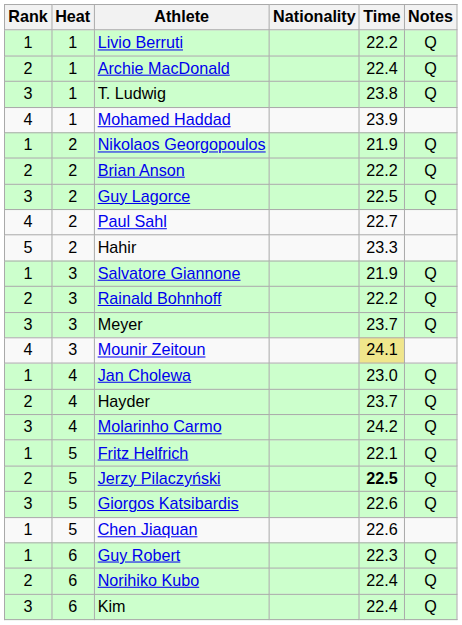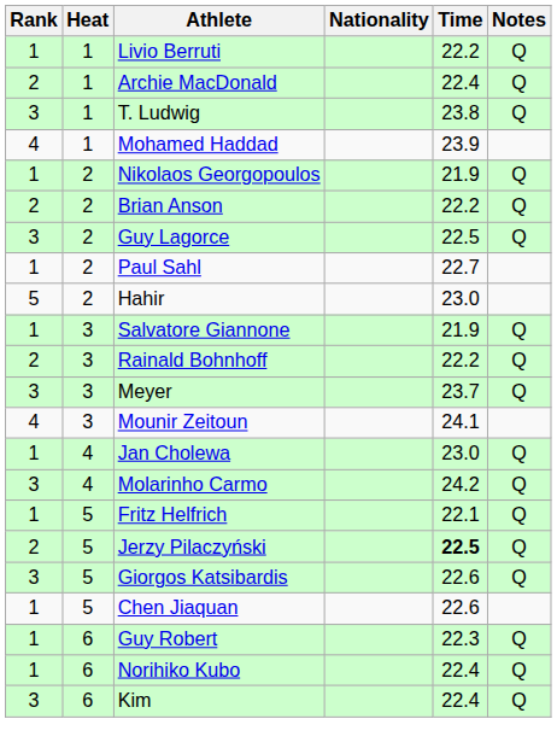 <table class="wikitable sortable" style="text-align:center">
 <tr>
 <th>Rank</th>
 <th>Heat</th>
 <th>Athlete</th>
 <th>Nationality</th>
 <th>Time</th>
 <th>Notes</th>
 </tr>
 <tr bgcolor=ccffcc>
 <td>1</td>
 <td>1</td>
 <td align=left><a href='#'>Livio Berruti</a></td>
 <td align=left></td>
 <td>22.2</td>
 <td>Q</td>
 </tr>
 <tr bgcolor=ccffcc>
 <td>2</td>
 <td>1</td>
 <td align=left><a href='#'>Archie MacDonald</a></td>
 <td align=left></td>
 <td>22.4</td>
 <td>Q</td>
 </tr>
 <tr bgcolor=ccffcc>
 <td>3</td>
 <td>1</td>
 <td align=left>T. Ludwig</td>
 <td align=left></td>
 <td>23.8</td>
 <td>Q</td>
 </tr>
 <tr>
 <td>4</td>
 <td>1</td>
 <td align=left><a href='#'>Mohamed Haddad</a></td>
 <td align=left></td>
 <td>23.9</td>
 <td></td>
 </tr>
 <tr bgcolor=ccffcc>
 <td>1</td>
 <td>2</td>
 <td align=left><a href='#'>Nikolaos Georgopoulos</a></td>
 <td align=left></td>
 <td>21.9</td>
 <td>Q</td>
 </tr>
 <tr bgcolor=ccffcc>
 <td>2</td>
 <td>2</td>
 <td align=left><a href='#'>Brian Anson</a></td>
 <td align=left></td>
 <td>22.2</td>
 <td>Q</td>
 </tr>
 <tr bgcolor=ccffcc>
 <td>3</td>
 <td>2</td>
 <td align=left><a href='#'>Guy Lagorce</a></td>
 <td align=left></td>
 <td>22.5</td>
 <td>Q</td>
 </tr>
 <tr>
-<td>4</td>
+<td>1</td>
 <td>2</td>
 <td align=left><a href='#'>Paul Sahl</a></td>
 <td align=left></td>
 <td>22.7</td>
 <td></td>
 </tr>
 <tr>
 <td>5</td>
 <td>2</td>
 <td align=left>Hahir</td>
 <td align=left></td>
-<td>23.3</td>
+<td>23.0</td>
 <td></td>
 </tr>
 <tr bgcolor=ccffcc>
 <td>1</td>
 <td>3</td>
 <td align=left><a href='#'>Salvatore Giannone</a></td>
 <td align=left></td>
 <td>21.9</td>
 <td>Q</td>
 </tr>
 <tr bgcolor=ccffcc>
 <td>2</td>
 <td>3</td>
 <td align=left><a href='#'>Rainald Bohnhoff</a></td>
 <td align=left></td>
 <td>22.2</td>
 <td>Q</td>
 </tr>
 <tr bgcolor=ccffcc>
 <td>3</td>
 <td>3</td>
 <td align=left>Meyer</td>
 <td align=left></td>
 <td>23.7</td>
 <td>Q</td>
 </tr>
 <tr>
 <td>4</td>
 <td>3</td>
 <td align=left><a href='#'>Mounir Zeitoun</a></td>
 <td align=left></td>
-<td style="background: khaki;">24.1</td>
+<td>24.1</td>
 <td></td>
 </tr>
 <tr bgcolor=ccffcc>
 <td>1</td>
 <td>4</td>
 <td align=left><a href='#'>Jan Cholewa</a></td>
 <td align=left></td>
 <td>23.0</td>
-<td>Q</td>
-</tr>
-<tr bgcolor=ccffcc>
-<td>2</td>
-<td>4</td>
-<td align=left>Hayder</td>
-<td align=left></td>
-<td>23.7</td>
 <td>Q</td>
 </tr>
 <tr bgcolor=ccffcc>
 <td>3</td>
 <td>4</td>
 <td align=left><a href='#'>Molarinho Carmo</a></td>
 <td align=left></td>
 <td>24.2</td>
 <td>Q</td>
 </tr>
 <tr bgcolor=ccffcc>
 <td>1</td>
 <td>5</td>
 <td align=left><a href='#'>Fritz Helfrich</a></td>
 <td align=left></td>
 <td>22.1</td>
 <td>Q</td>
 </tr>
 <tr bgcolor=ccffcc>
 <td>2</td>
 <td>5</td>
 <td align=left><a href='#'>Jerzy Pilaczyński</a></td>
 <td align=left></td>
 <td><strong>22.5</strong></td>
 <td>Q</td>
 </tr>
 <tr bgcolor=ccffcc>
 <td>3</td>
 <td>5</td>
 <td align=left><a href='#'>Giorgos Katsibardis</a></td>
 <td align=left></td>
 <td>22.6</td>
 <td>Q</td>
 </tr>
 <tr>
 <td>1</td>
 <td>5</td>
 <td align=left><a href='#'>Chen Jiaquan</a></td>
 <td align=left></td>
 <td>22.6</td>
 <td></td>
 </tr>
 <tr bgcolor=ccffcc>
 <td>1</td>
 <td>6</td>
 <td align=left><a href='#'>Guy Robert</a></td>
 <td align=left></td>
 <td>22.3</td>
 <td>Q</td>
 </tr>
 <tr bgcolor=ccffcc>
-<td>2</td>
+<td>1</td>
 <td>6</td>
 <td align=left><a href='#'>Norihiko Kubo</a></td>
 <td align=left></td>
 <td>22.4</td>
 <td>Q</td>
 </tr>
 <tr bgcolor=ccffcc>
 <td>3</td>
 <td>6</td>
 <td align=left>Kim</td>
 <td align=left></td>
 <td>22.4</td>
 <td>Q</td>
 </tr>
 </table>
